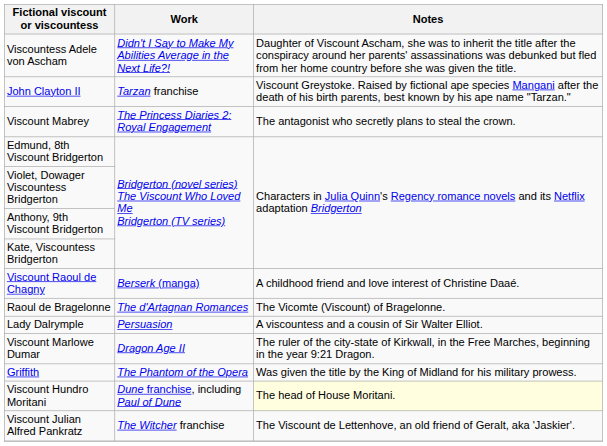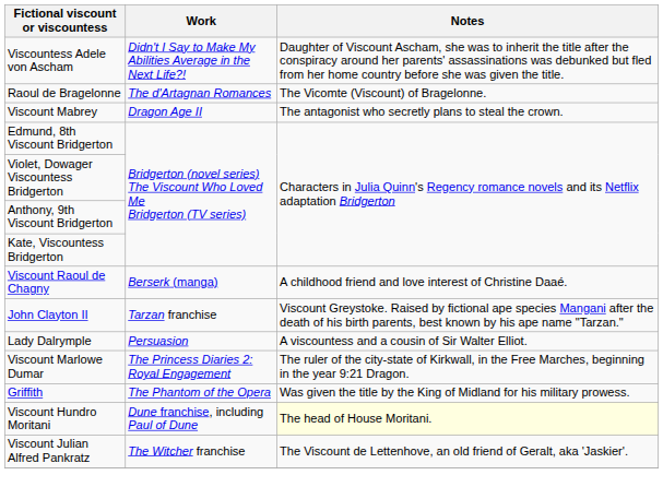 <table class="wikitable sortable">
 <tr>
 <th>Fictional viscount or viscountess</th>
 <th>Work</th>
 <th class="unsortable">Notes</th>
 </tr>
 <tr>
 <td>Viscountess Adele von Ascham</td>
 <td><em><a href='#'>Didn't I Say to Make My Abilities Average in the Next Life?!</a></em></td>
 <td>Daughter of Viscount Ascham, she was to inherit the title after the conspiracy around her parents' assassinations was debunked but fled from her home country before she was given the title.</td>
 </tr>
 <tr>
-<td><a href='#'>John Clayton II</a></td>
-<td><em><a href='#'>Tarzan</a></em> franchise</td>
-<td>Viscount Greystoke. Raised by fictional ape species <a href='#'>Mangani</a> after the death of his birth parents, best known by his ape name "Tarzan."</td>
+<td>Raoul de Bragelonne</td>
+<td><em><a href='#'>The d'Artagnan Romances</a></em></td>
+<td>The Vicomte (Viscount) of Bragelonne.</td>
 </tr>
 <tr>
 <td>Viscount Mabrey</td>
-<td><em><a href='#'>The Princess Diaries 2: Royal Engagement</a></em></td>
+<td><em><a href='#'>Dragon Age II</a></em></td>
 <td>The antagonist who secretly plans to steal the crown.</td>
 </tr>
 <tr>
 <td>Edmund, 8th Viscount Bridgerton</td>
 <td rowspan="4"><em><a href='#'>Bridgerton (novel series)</a></em> <br> <em><a href='#'>The Viscount Who Loved Me</a></em> <br> <em><a href='#'>Bridgerton (TV series)</a></em></td>
 <td rowspan="4">Characters in <a href='#'>Julia Quinn</a>'s <a href='#'>Regency romance novels</a> and its <a href='#'>Netflix</a> adaptation <em><a href='#'>Bridgerton</a></em></td>
 </tr>
 <tr>
 <td>Violet, Dowager Viscountess Bridgerton</td>
 </tr>
 <tr>
 <td>Anthony, 9th Viscount Bridgerton</td>
 </tr>
 <tr>
 <td>Kate, Viscountess Bridgerton</td>
 </tr>
 <tr>
 <td><a href='#'>Viscount Raoul de Chagny</a></td>
 <td><a href='#'><em>Berserk</em> (manga)</a></td>
 <td>A childhood friend and love interest of Christine Daaé.</td>
 </tr>
 <tr>
-<td>Raoul de Bragelonne</td>
-<td><em><a href='#'>The d'Artagnan Romances</a></em></td>
-<td>The Vicomte (Viscount) of Bragelonne.</td>
+<td><a href='#'>John Clayton II</a></td>
+<td><em><a href='#'>Tarzan</a></em> franchise</td>
+<td>Viscount Greystoke. Raised by fictional ape species <a href='#'>Mangani</a> after the death of his birth parents, best known by his ape name "Tarzan."</td>
 </tr>
 <tr>
 <td>Lady Dalrymple</td>
 <td><em><a href='#'>Persuasion</a></em></td>
 <td>A viscountess and a cousin of Sir Walter Elliot.</td>
 </tr>
 <tr>
 <td>Viscount Marlowe Dumar</td>
-<td><em><a href='#'>Dragon Age II</a></em></td>
+<td><em><a href='#'>The Princess Diaries 2: Royal Engagement</a></em></td>
 <td>The ruler of the city-state of Kirkwall, in the Free Marches, beginning in the year 9:21 Dragon.</td>
 </tr>
 <tr>
 <td><a href='#'>Griffith</a></td>
 <td><em><a href='#'>The Phantom of the Opera</a></em></td>
 <td>Was given the title by the King of Midland for his military prowess.</td>
 </tr>
 <tr>
 <td>Viscount Hundro Moritani</td>
 <td><a href='#'><em>Dune</em> franchise</a>, including <em><a href='#'>Paul of Dune</a></em></td>
 <td style="background: lightyellow;">The head of House Moritani.</td>
 </tr>
 <tr>
 <td>Viscount Julian Alfred Pankratz</td>
 <td><em><a href='#'>The Witcher</a></em> franchise</td>
 <td>The Viscount de Lettenhove, an old friend of Geralt, aka 'Jaskier'.</td>
 </tr>
 <tr>
 </tr>
 </table>
